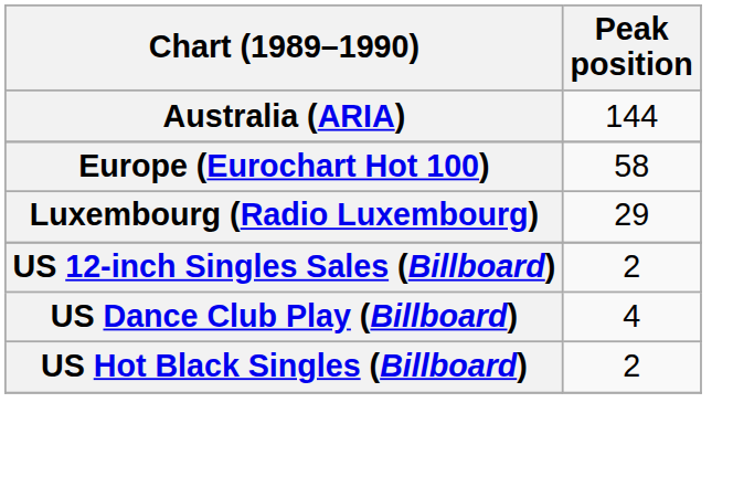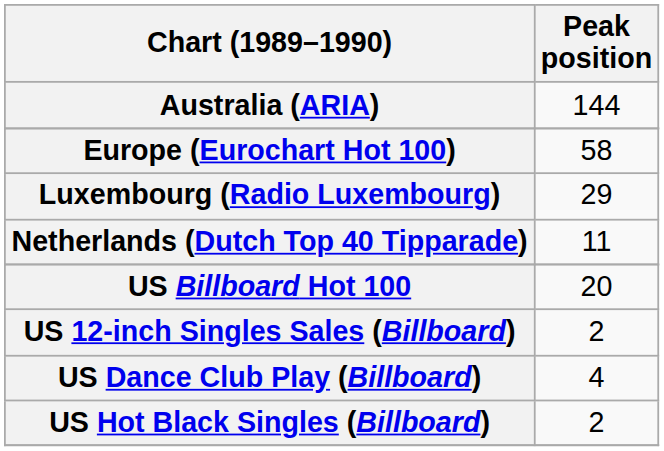 <table class="wikitable sortable plainrowheaders" style="text-align:center">
 <tr>
 <th>Chart (1989–1990)</th>
 <th>Peak<br>position</th>
 </tr>
 <tr>
 <th scope="row">Australia (<a href='#'>ARIA</a>)</th>
 <td>144</td>
 </tr>
 <tr>
 </tr>
 <tr>
 </tr>
 <tr>
 <th scope="row">Europe (<a href='#'>Eurochart Hot 100</a>)</th>
 <td>58</td>
 </tr>
 <tr>
 <th scope="row">Luxembourg (<a href='#'>Radio Luxembourg</a>)</th>
 <td align="center">29</td>
 </tr>
 <tr>
+<th scope="row">Netherlands (<a href='#'>Dutch Top 40 Tipparade</a>)</th>
+<td>11</td>
 </tr>
 <tr>
 </tr>
 <tr>
+</tr>
+<tr>
+</tr>
+<tr>
+<th scope="row">US <a href='#'><em>Billboard</em> Hot 100</a></th>
+<td>20</td>
 </tr>
 <tr>
 <th scope="row">US <a href='#'>12-inch Singles Sales</a> (<em><a href='#'>Billboard</a></em>)</th>
 <td>2</td>
 </tr>
 <tr>
 <th scope="row">US <a href='#'>Dance Club Play</a> (<em><a href='#'>Billboard</a></em>)</th>
 <td>4</td>
 </tr>
 <tr>
 <th scope="row">US <a href='#'>Hot Black Singles</a> (<em><a href='#'>Billboard</a></em>)</th>
 <td>2</td>
 </tr>
 <tr>
 </tr>
 </table>
